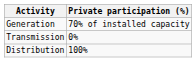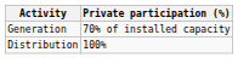 <table class="wikitable">
 <tr>
 <th !style="text-align: center; background-color:#ffdead;">Activity</th>
 <th !style="text-align: center; background-color:#ffdead;">Private participation (%)</th>
 </tr>
 <tr>
 <td>Generation</td>
 <td>70% of installed capacity</td>
 </tr>
 <tr>
-<td>Transmission</td>
-<td>0%</td>
-</tr>
-<tr>
 <td>Distribution</td>
 <td>100%</td>
 </tr>
 </table>
